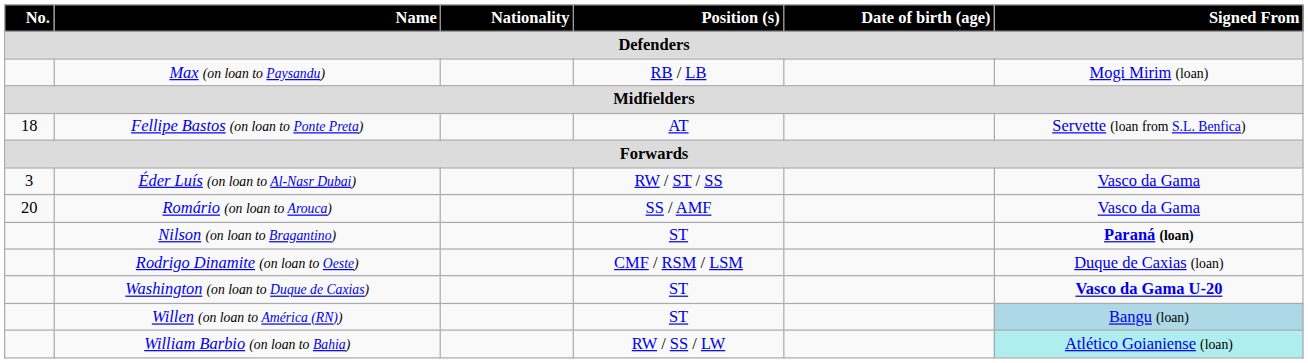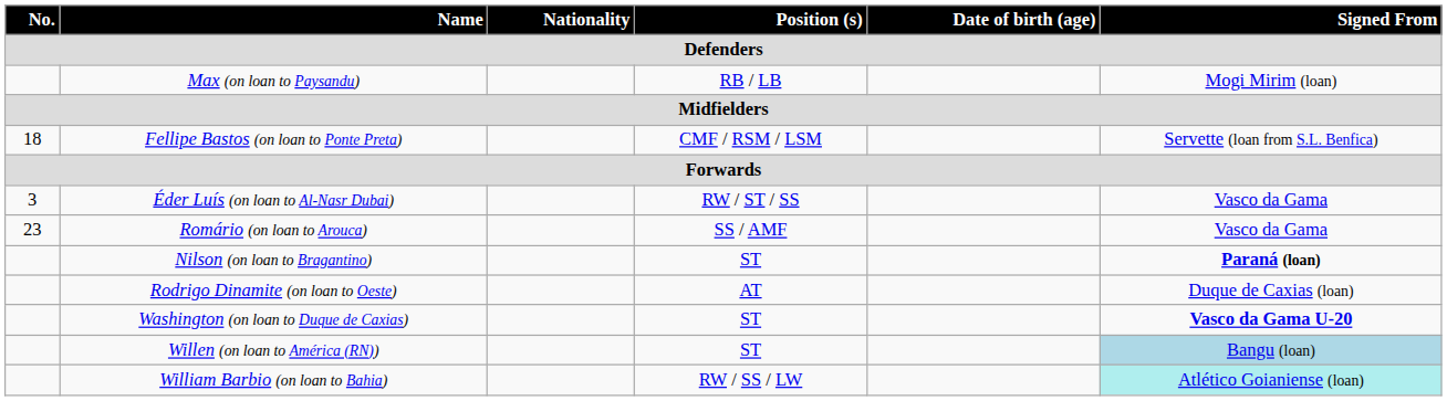 <table class="wikitable"  style="text-align:center; font-size:85%; width:85%;">
 <tr>
 <th style="background:black; color:white; text-align:right;">No.</th>
 <th style="background:black; color:white; text-align:right;">Name</th>
 <th style="background:black; color:white; text-align:right;">Nationality</th>
 <th style="background:black; color:white; text-align:right;">Position (s)</th>
 <th style="background:black; color:white; text-align:right;">Date of birth (age)</th>
 <th style="background:black; color:white; text-align:right;">Signed From</th>
 </tr>
 <tr>
 <th colspan="6"  style="background:#dcdcdc; text-align:center;">Defenders</th>
 </tr>
 <tr>
 <td></td>
 <td><em><a href='#'>Max</a> <small>(on loan to <a href='#'>Paysandu</a>)</small></em></td>
 <td></td>
 <td><a href='#'>RB</a> / <a href='#'>LB</a></td>
 <td></td>
 <td> <a href='#'>Mogi Mirim</a> <small>(loan)</small></td>
 </tr>
 <tr>
 <th colspan="7"  style="background:#dcdcdc; text-align:center;">Midfielders</th>
 </tr>
 <tr>
 <td>18</td>
 <td><em><a href='#'>Fellipe Bastos</a> <small>(on loan to <a href='#'>Ponte Preta</a>)</small></em></td>
 <td></td>
-<td><a href='#'>AT</a></td>
+<td><a href='#'>CMF</a> / <a href='#'>RSM</a> /  <a href='#'>LSM</a></td>
 <td></td>
 <td> <a href='#'>Servette</a> <small>(loan from <a href='#'>S.L. Benfica</a>)</small></td>
 </tr>
 <tr>
 <th colspan="11"  style="background:#dcdcdc; text-align:center;">Forwards</th>
 </tr>
 <tr>
 <td>3</td>
 <td><em><a href='#'>Éder Luís</a> <small>(on loan to <a href='#'>Al-Nasr Dubai</a>)</small></em></td>
 <td></td>
 <td><a href='#'>RW</a> / <a href='#'>ST</a> / <a href='#'>SS</a></td>
 <td></td>
 <td> <a href='#'>Vasco da Gama</a></td>
 </tr>
 <tr>
-<td>20</td>
+<td>23</td>
 <td><em><a href='#'>Romário</a> <small>(on loan to <a href='#'>Arouca</a>)</small></em></td>
 <td></td>
 <td><a href='#'>SS</a> / <a href='#'>AMF</a></td>
 <td></td>
 <td> <a href='#'>Vasco da Gama</a></td>
 </tr>
 <tr>
 <td></td>
 <td><em><a href='#'>Nilson</a> <small>(on loan to <a href='#'>Bragantino</a>)</small></em></td>
 <td></td>
 <td><a href='#'>ST</a></td>
 <td></td>
 <td><strong> <a href='#'>Paraná</a> <small>(loan)</small></strong></td>
 </tr>
 <tr>
 <td></td>
 <td><em><a href='#'>Rodrigo Dinamite</a> <small>(on loan to <a href='#'>Oeste</a>)</small></em></td>
 <td></td>
-<td><a href='#'>CMF</a> / <a href='#'>RSM</a> /  <a href='#'>LSM</a></td>
+<td><a href='#'>AT</a></td>
 <td></td>
 <td> <a href='#'>Duque de Caxias</a> <small>(loan)</small></td>
 </tr>
 <tr>
 <td></td>
 <td><em><a href='#'>Washington</a> <small>(on loan to <a href='#'>Duque de Caxias</a>)</small></em></td>
 <td></td>
 <td><a href='#'>ST</a></td>
 <td></td>
 <td><strong> <a href='#'>Vasco da Gama U-20</a></strong></td>
 </tr>
 <tr>
 <td></td>
 <td><em><a href='#'>Willen</a> <small>(on loan to <a href='#'>América (RN)</a>)</small></em></td>
 <td></td>
 <td><a href='#'>ST</a></td>
 <td></td>
 <td style="background: lightblue;"> <a href='#'>Bangu</a> <small>(loan)</small></td>
 </tr>
 <tr>
 <td></td>
 <td><em><a href='#'>William Barbio</a> <small>(on loan to <a href='#'>Bahia</a>)</small></em></td>
 <td></td>
 <td><a href='#'>RW</a> / <a href='#'>SS</a> / <a href='#'>LW</a></td>
 <td></td>
 <td style="background: paleturquoise;"> <a href='#'>Atlético Goianiense</a> <small>(loan)</small></td>
 </tr>
 </table>
